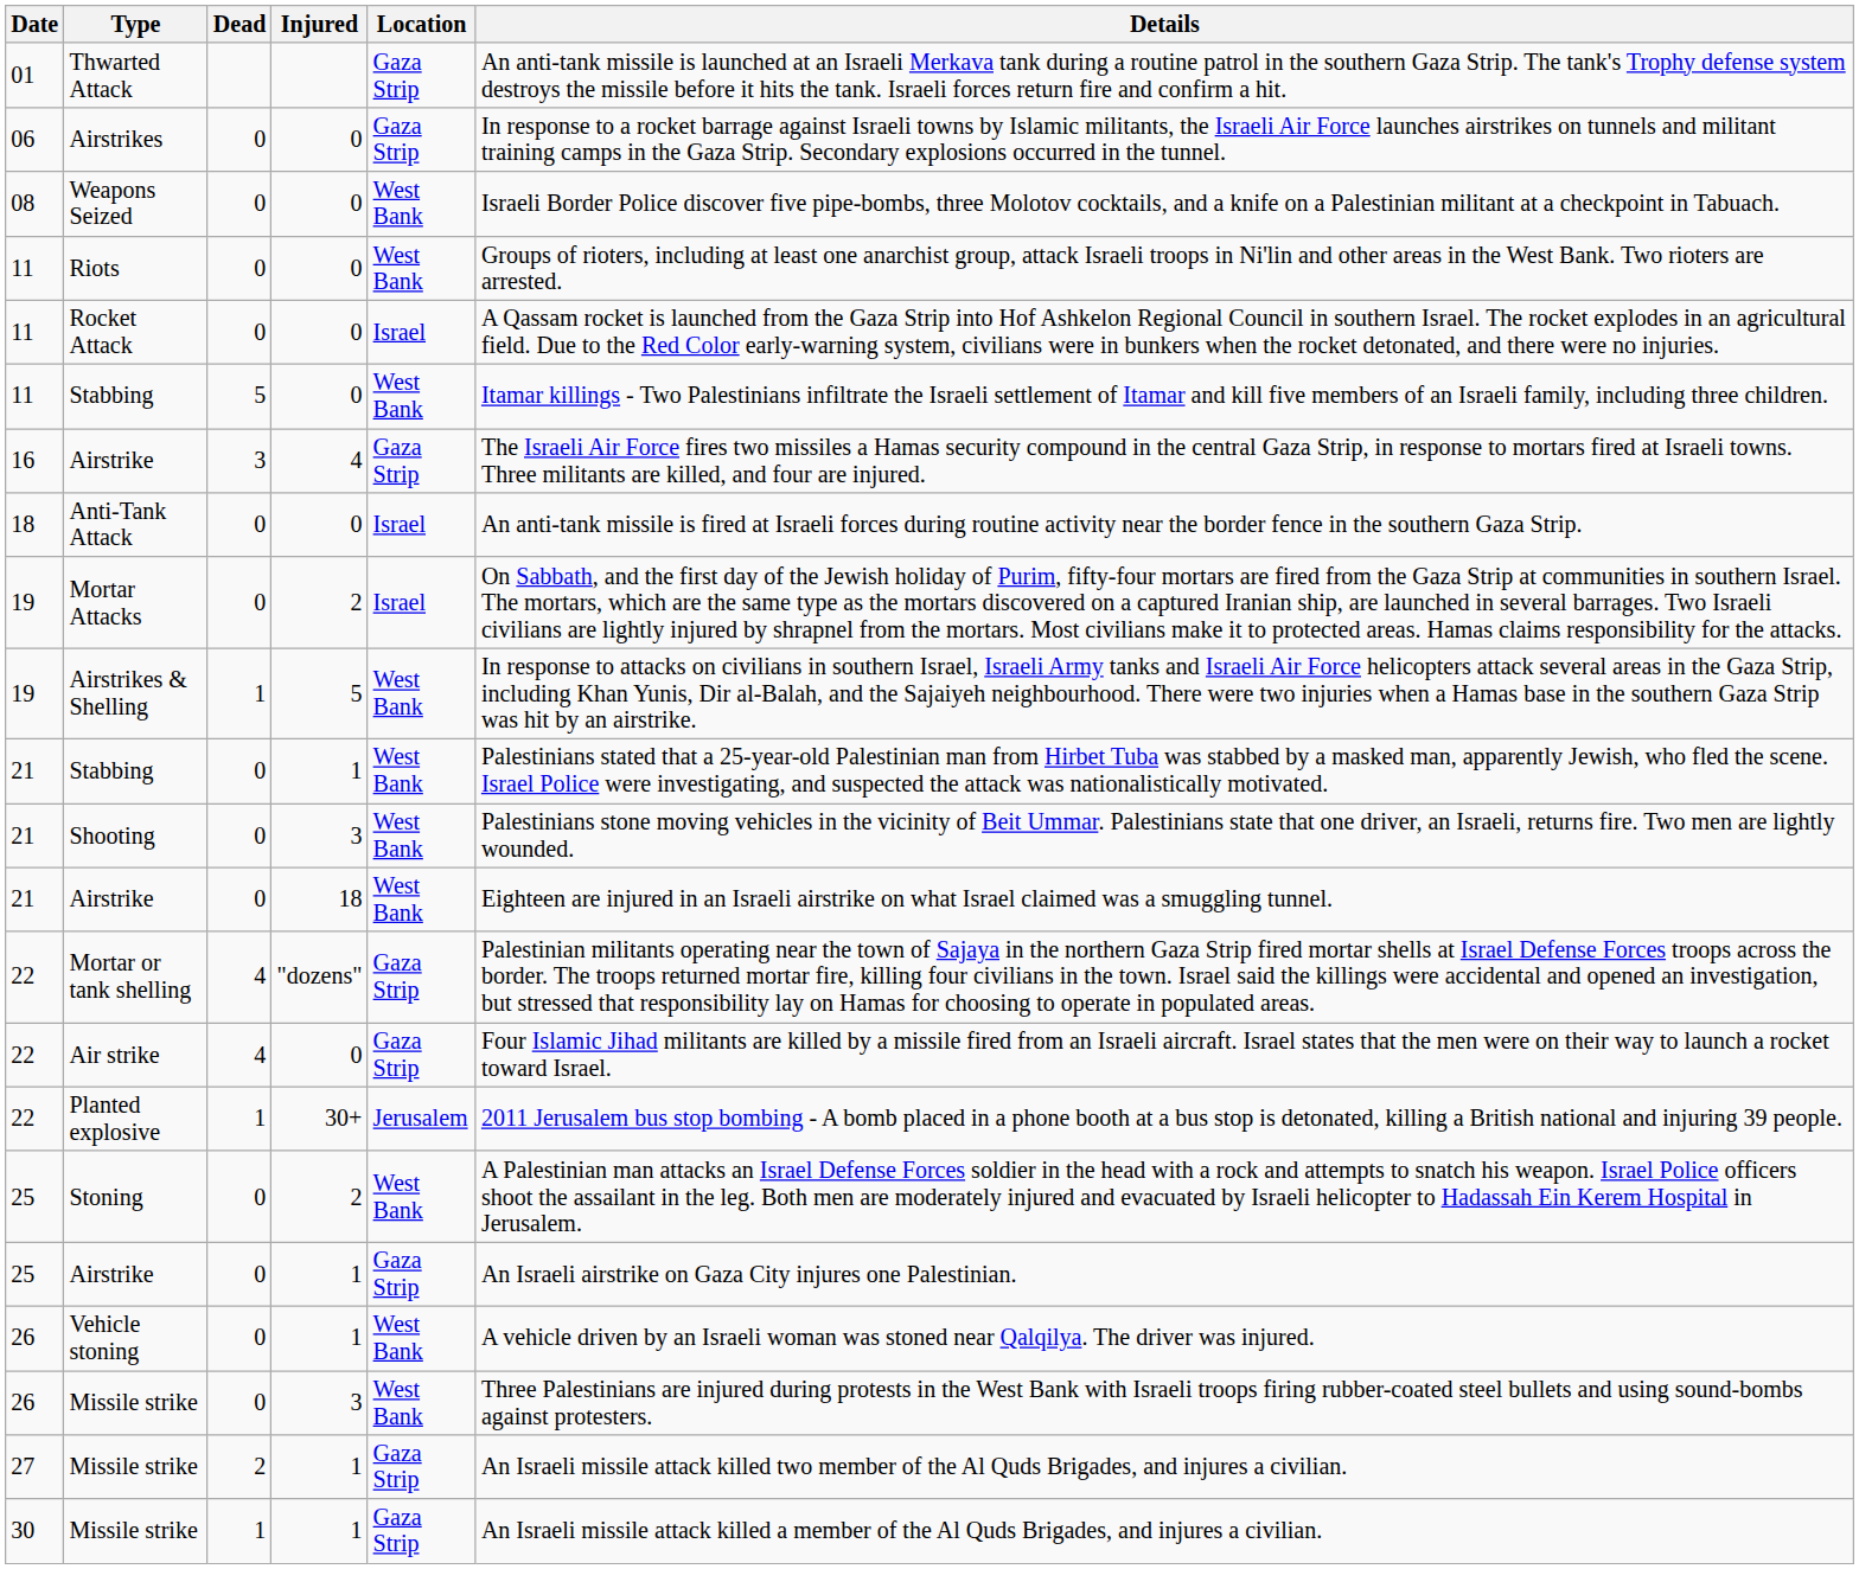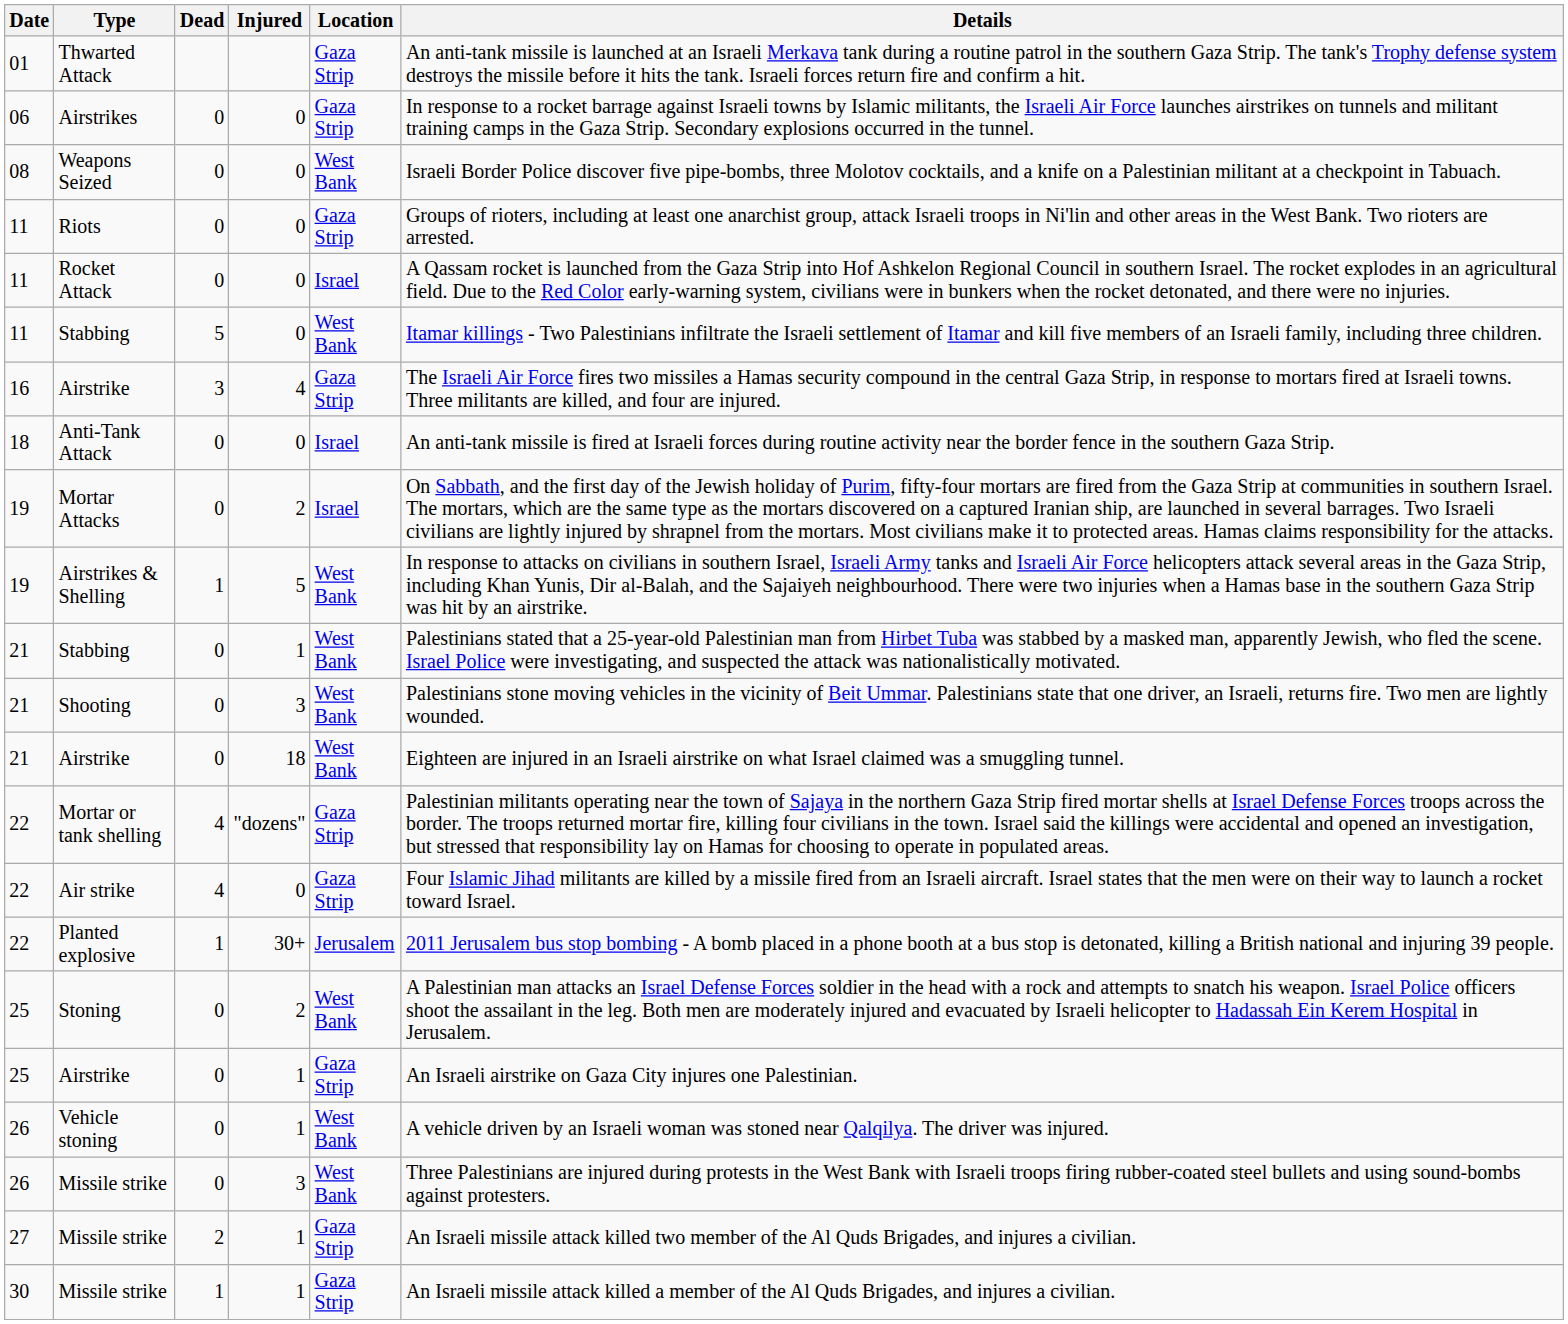 <table class="wikitable sortable">
 <tr>
 <th>Date</th>
 <th>Type</th>
 <th>Dead</th>
 <th>Injured</th>
 <th>Location</th>
 <th class="unsortable">Details</th>
 </tr>
 <tr>
 <td>01</td>
 <td>Thwarted Attack</td>
 <td align="right"></td>
 <td align="right"></td>
 <td> <a href='#'>Gaza Strip</a></td>
 <td>An anti-tank missile is launched at an Israeli <a href='#'>Merkava</a> tank during a routine patrol in the southern Gaza Strip. The tank's <a href='#'>Trophy defense system</a> destroys the missile before it hits the tank. Israeli forces return fire and confirm a hit.</td>
 </tr>
 <tr>
 <td>06</td>
 <td>Airstrikes</td>
 <td align="right">0</td>
 <td align="right">0</td>
 <td> <a href='#'>Gaza Strip</a></td>
 <td>In response to a rocket barrage against Israeli towns by Islamic militants, the <a href='#'>Israeli Air Force</a> launches airstrikes on tunnels and militant training camps in the Gaza Strip. Secondary explosions occurred in the tunnel.</td>
 </tr>
 <tr>
 <td>08</td>
 <td>Weapons Seized</td>
 <td align="right">0</td>
 <td align="right">0</td>
 <td> <a href='#'>West Bank</a></td>
 <td>Israeli Border Police discover five pipe-bombs, three Molotov cocktails, and a knife on a Palestinian militant at a checkpoint in Tabuach.</td>
 </tr>
 <tr>
 <td>11</td>
 <td>Riots</td>
 <td align="right">0</td>
 <td align="right">0</td>
-<td> <a href='#'>West Bank</a></td>
+<td> <a href='#'>Gaza Strip</a></td>
 <td>Groups of rioters, including at least one anarchist group, attack Israeli troops in Ni'lin and other areas in the West Bank. Two rioters are arrested.</td>
 </tr>
 <tr>
 <td>11</td>
 <td>Rocket Attack</td>
 <td align="right">0</td>
 <td align="right">0</td>
 <td> <a href='#'>Israel</a></td>
 <td>A Qassam rocket is launched from the Gaza Strip into Hof Ashkelon Regional Council in southern Israel. The rocket explodes in an agricultural field. Due to the <a href='#'>Red Color</a> early-warning system, civilians were in bunkers when the rocket detonated, and there were no injuries.</td>
 </tr>
 <tr>
 <td>11</td>
 <td>Stabbing</td>
 <td align="right">5</td>
 <td align="right">0</td>
 <td> <a href='#'>West Bank</a></td>
 <td><a href='#'>Itamar killings</a> - Two Palestinians infiltrate the Israeli settlement of <a href='#'>Itamar</a> and kill five members of an Israeli family, including three children.</td>
 </tr>
 <tr>
 <td>16</td>
 <td>Airstrike</td>
 <td align="right">3</td>
 <td align="right">4</td>
 <td> <a href='#'>Gaza Strip</a></td>
 <td>The <a href='#'>Israeli Air Force</a> fires two missiles a Hamas security compound in the central Gaza Strip, in response to mortars fired at Israeli towns. Three militants are killed, and four are injured.</td>
 </tr>
 <tr>
 <td>18</td>
 <td>Anti-Tank Attack</td>
 <td align="right">0</td>
 <td align="right">0</td>
 <td> <a href='#'>Israel</a></td>
 <td>An anti-tank missile is fired at Israeli forces during routine activity near the border fence in the southern Gaza Strip.</td>
 </tr>
 <tr>
 <td>19</td>
 <td>Mortar Attacks</td>
 <td align="right">0</td>
 <td align="right">2</td>
 <td> <a href='#'>Israel</a></td>
 <td>On <a href='#'>Sabbath</a>, and the first day of the Jewish holiday of <a href='#'>Purim</a>, fifty-four mortars are fired from the Gaza Strip at communities in southern Israel. The mortars, which are the same type as the mortars discovered on a captured Iranian ship, are launched in several barrages. Two Israeli civilians are lightly injured by shrapnel from the mortars. Most civilians make it to protected areas. Hamas claims responsibility for the attacks.</td>
 </tr>
 <tr>
 <td>19</td>
 <td>Airstrikes & Shelling</td>
 <td align="right">1</td>
 <td align="right">5</td>
 <td> <a href='#'>West Bank</a></td>
 <td>In response to attacks on civilians in southern Israel, <a href='#'>Israeli Army</a> tanks and <a href='#'>Israeli Air Force</a> helicopters attack several areas in the Gaza Strip, including Khan Yunis, Dir al-Balah, and the Sajaiyeh neighbourhood. There were two injuries when a Hamas base in the southern Gaza Strip was hit by an airstrike.</td>
 </tr>
 <tr>
 <td>21</td>
 <td>Stabbing</td>
 <td align="right">0</td>
 <td align="right">1</td>
 <td> <a href='#'>West Bank</a></td>
 <td>Palestinians stated that a 25-year-old Palestinian man from <a href='#'>Hirbet Tuba</a> was stabbed by a masked man, apparently Jewish, who fled the scene. <a href='#'>Israel Police</a> were investigating, and suspected the attack was nationalistically motivated.</td>
 </tr>
 <tr>
 <td>21</td>
 <td>Shooting</td>
 <td align="right">0</td>
 <td align="right">3</td>
 <td> <a href='#'>West Bank</a></td>
 <td>Palestinians stone moving vehicles in the vicinity of <a href='#'>Beit Ummar</a>. Palestinians state that one driver, an Israeli, returns fire. Two men are lightly wounded.</td>
 </tr>
 <tr>
 <td>21</td>
 <td>Airstrike</td>
 <td align="right">0</td>
 <td align="right">18</td>
 <td> <a href='#'>West Bank</a></td>
 <td>Eighteen are injured in an Israeli airstrike on what Israel claimed was a smuggling tunnel.</td>
 </tr>
 <tr>
 <td>22</td>
 <td>Mortar or tank shelling</td>
 <td align="right">4</td>
 <td align="right">"dozens"</td>
 <td> <a href='#'>Gaza Strip</a></td>
 <td>Palestinian militants operating near the town of <a href='#'>Sajaya</a> in the northern Gaza Strip fired mortar shells at <a href='#'>Israel Defense Forces</a> troops across the border. The troops returned mortar fire, killing four civilians in the town. Israel said the killings were accidental and opened an investigation, but stressed that responsibility lay on Hamas for choosing to operate in populated areas.</td>
 </tr>
 <tr>
 <td>22</td>
 <td>Air strike</td>
 <td align="right">4</td>
 <td align="right">0</td>
 <td> <a href='#'>Gaza Strip</a></td>
 <td>Four <a href='#'>Islamic Jihad</a> militants are killed by a missile fired from an Israeli aircraft. Israel states that the men were on their way to launch a rocket toward Israel.</td>
 </tr>
 <tr>
 <td>22</td>
 <td>Planted explosive</td>
 <td align="right">1</td>
 <td align="right">30+</td>
 <td><a href='#'>Jerusalem</a></td>
 <td><a href='#'>2011 Jerusalem bus stop bombing</a> - A bomb placed in a phone booth at a bus stop is detonated, killing a British national and injuring 39 people.</td>
 </tr>
 <tr>
 <td>25</td>
 <td>Stoning</td>
 <td align="right">0</td>
 <td align="right">2</td>
 <td> <a href='#'>West Bank</a></td>
 <td>A Palestinian man attacks an <a href='#'>Israel Defense Forces</a> soldier in the head with a rock and attempts to snatch his weapon. <a href='#'>Israel Police</a> officers shoot the assailant in the leg. Both men are moderately injured and evacuated by Israeli helicopter to <a href='#'>Hadassah Ein Kerem Hospital</a> in Jerusalem.</td>
 </tr>
 <tr>
 <td>25</td>
 <td>Airstrike</td>
 <td align="right">0</td>
 <td align="right">1</td>
 <td> <a href='#'>Gaza Strip</a></td>
 <td>An Israeli airstrike on Gaza City injures one Palestinian.</td>
 </tr>
 <tr>
 <td>26</td>
 <td>Vehicle stoning</td>
 <td align="right">0</td>
 <td align="right">1</td>
 <td> <a href='#'>West Bank</a></td>
 <td>A vehicle driven by an Israeli woman was stoned near <a href='#'>Qalqilya</a>. The driver was injured.</td>
 </tr>
 <tr>
 <td>26</td>
 <td>Missile strike</td>
 <td align="right">0</td>
 <td align="right">3</td>
 <td> <a href='#'>West Bank</a></td>
 <td>Three Palestinians are injured during protests in the West Bank with Israeli troops firing rubber-coated steel bullets and using sound-bombs against protesters.</td>
 </tr>
 <tr>
 <td>27</td>
 <td>Missile strike</td>
 <td align="right">2</td>
 <td align="right">1</td>
 <td> <a href='#'>Gaza Strip</a></td>
 <td>An Israeli missile attack killed two member of the Al Quds Brigades, and injures a civilian.</td>
 </tr>
 <tr>
 <td>30</td>
 <td>Missile strike</td>
 <td align="right">1</td>
 <td align="right">1</td>
 <td> <a href='#'>Gaza Strip</a></td>
 <td>An Israeli missile attack killed a member of the Al Quds Brigades, and injures a civilian.</td>
 </tr>
 </table>
